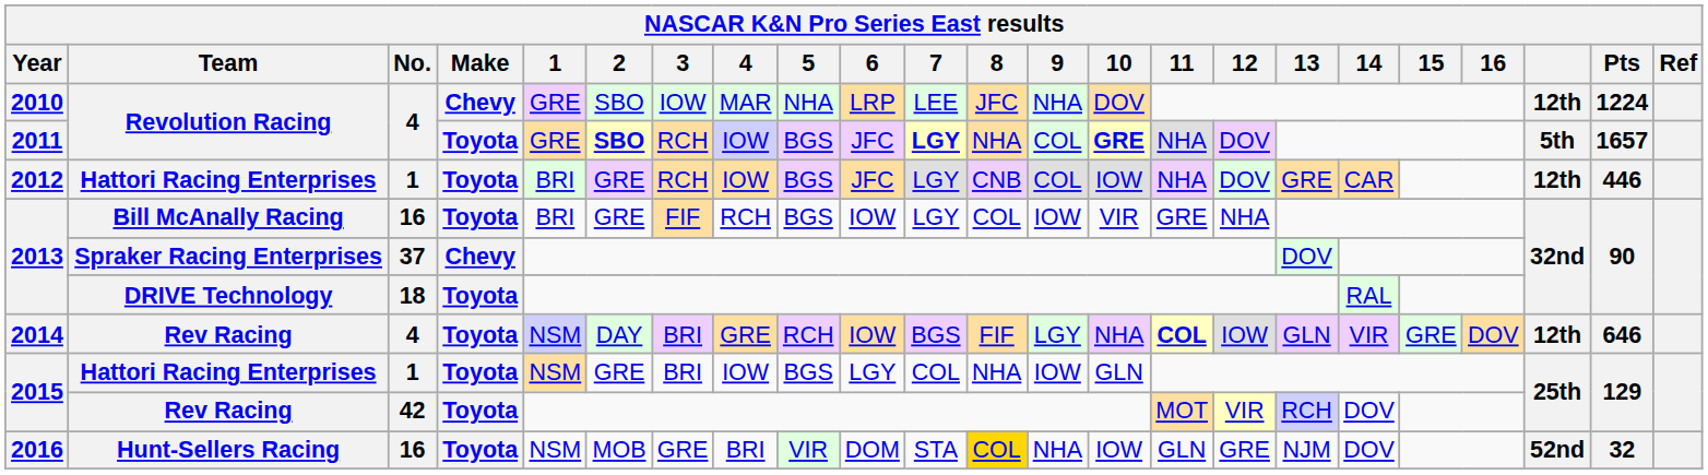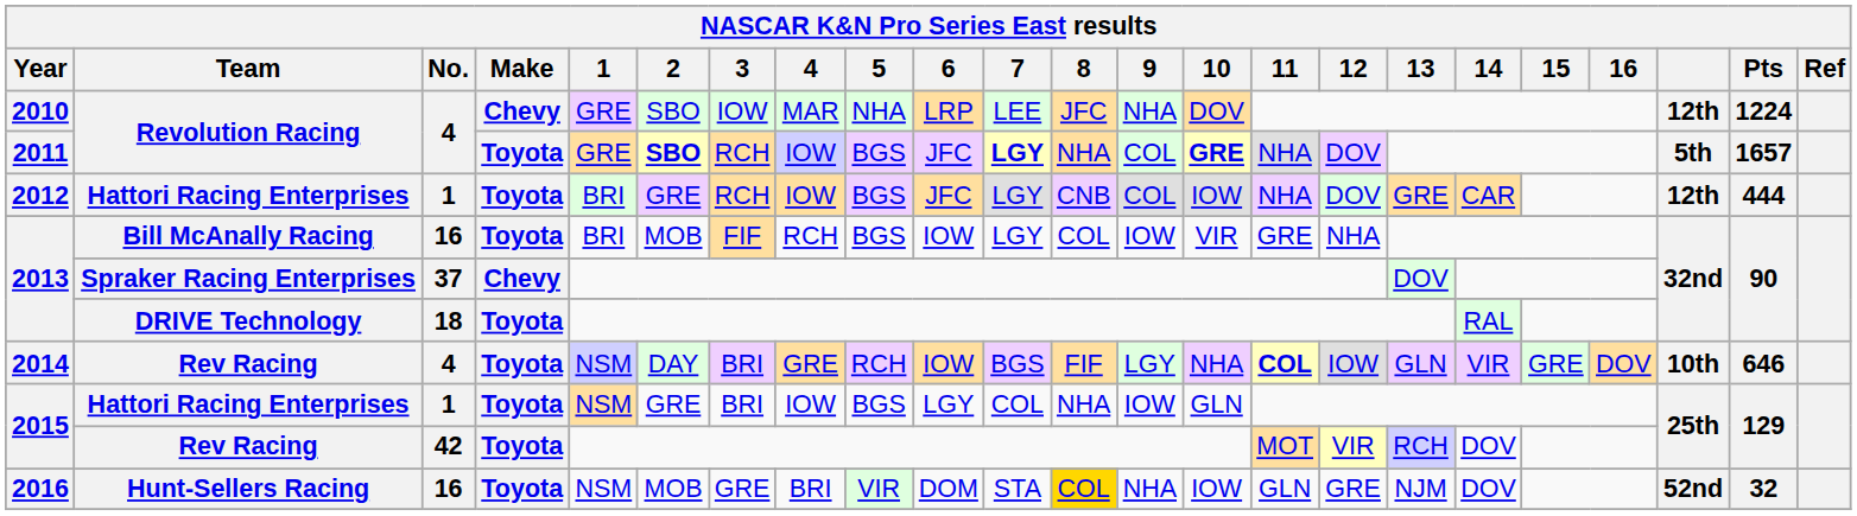 <table class="wikitable" style="text-align:center; font-size:75%">
 <tr>
 <th colspan=23><a href='#'>NASCAR K&N Pro Series East</a> results</th>
 </tr>
 <tr>
 <th>Year</th>
 <th>Team</th>
 <th>No.</th>
 <th>Make</th>
 <th>1</th>
 <th>2</th>
 <th>3</th>
 <th>4</th>
 <th>5</th>
 <th>6</th>
 <th>7</th>
 <th>8</th>
 <th>9</th>
 <th>10</th>
 <th>11</th>
 <th>12</th>
 <th>13</th>
 <th>14</th>
 <th>15</th>
 <th>16</th>
 <th></th>
 <th>Pts</th>
 <th>Ref</th>
 </tr>
 <tr>
 <th><a href='#'>2010</a></th>
 <th rowspan=2><a href='#'>Revolution Racing</a></th>
 <th rowspan=2>4</th>
 <th><a href='#'>Chevy</a></th>
 <td style="background:#EFCFFF;"><a href='#'>GRE</a><br></td>
 <td style="background:#DFFFDF;"><a href='#'>SBO</a><br></td>
 <td style="background:#DFFFDF;"><a href='#'>IOW</a><br></td>
 <td style="background:#DFFFDF;"><a href='#'>MAR</a><br></td>
 <td style="background:#DFFFDF;"><a href='#'>NHA</a><br></td>
 <td style="background:#FFDF9F;"><a href='#'>LRP</a><br></td>
 <td style="background:#DFFFDF;"><a href='#'>LEE</a><br></td>
 <td style="background:#FFDF9F;"><a href='#'>JFC</a><br></td>
 <td style="background:#DFFFDF;"><a href='#'>NHA</a><br></td>
 <td style="background:#FFDF9F;"><a href='#'>DOV</a><br></td>
 <td colspan=6></td>
 <th>12th</th>
 <th>1224</th>
 <th></th>
 </tr>
 <tr>
 <th><a href='#'>2011</a></th>
 <th><a href='#'>Toyota</a></th>
 <td style="background:#FFDF9F;"><a href='#'>GRE</a><br></td>
 <td style="background:#FFFFBF;"><strong><a href='#'>SBO</a></strong><br></td>
 <td style="background:#FFDF9F;"><a href='#'>RCH</a><br></td>
 <td style="background:#CFCFFF;"><a href='#'>IOW</a><br></td>
 <td style="background:#EFCFFF;"><a href='#'>BGS</a><br></td>
 <td style="background:#EFCFFF;"><a href='#'>JFC</a><br></td>
 <td style="background:#FFFFBF;"><strong><a href='#'>LGY</a></strong><br></td>
 <td style="background:#FFDF9F;"><a href='#'>NHA</a><br></td>
 <td style="background:#DFFFDF;"><a href='#'>COL</a><br></td>
 <td style="background:#FFFFBF;"><strong><a href='#'>GRE</a></strong><br></td>
 <td style="background:#DFDFDF;"><a href='#'>NHA</a><br></td>
 <td style="background:#EFCFFF;"><a href='#'>DOV</a><br></td>
 <td colspan=4></td>
 <th>5th</th>
 <th>1657</th>
 <th></th>
 </tr>
 <tr>
 <th><a href='#'>2012</a></th>
 <th><a href='#'>Hattori Racing Enterprises</a></th>
 <th>1</th>
 <th><a href='#'>Toyota</a></th>
 <td style="background:#DFFFDF;"><a href='#'>BRI</a><br></td>
 <td style="background:#EFCFFF;"><a href='#'>GRE</a><br></td>
 <td style="background:#FFDF9F;"><a href='#'>RCH</a><br></td>
 <td style="background:#FFDF9F;"><a href='#'>IOW</a><br></td>
 <td style="background:#EFCFFF;"><a href='#'>BGS</a><br></td>
 <td style="background:#FFDF9F;"><a href='#'>JFC</a><br></td>
 <td style="background:#DFDFDF;"><a href='#'>LGY</a><br></td>
 <td style="background:#EFCFFF;"><a href='#'>CNB</a><br></td>
 <td style="background:#DFDFDF;"><a href='#'>COL</a><br></td>
 <td style="background:#DFDFDF;"><a href='#'>IOW</a><br></td>
 <td style="background:#EFCFFF;"><a href='#'>NHA</a><br></td>
 <td style="background:#DFFFDF;"><a href='#'>DOV</a><br></td>
 <td style="background:#FFDF9F;"><a href='#'>GRE</a><br></td>
 <td style="background:#FFDF9F;"><a href='#'>CAR</a><br></td>
 <td colspan=2></td>
 <th>12th</th>
-<th>446</th>
+<th>444</th>
 <th></th>
 </tr>
 <tr>
 <th rowspan=3><a href='#'>2013</a></th>
 <th><a href='#'>Bill McAnally Racing</a></th>
 <th>16</th>
 <th><a href='#'>Toyota</a></th>
 <td><a href='#'>BRI</a></td>
-<td><a href='#'>GRE</a></td>
+<td><a href='#'>MOB</a></td>
 <td style="background:#FFDF9F;"><a href='#'>FIF</a><br></td>
 <td><a href='#'>RCH</a></td>
 <td><a href='#'>BGS</a></td>
 <td><a href='#'>IOW</a></td>
 <td><a href='#'>LGY</a></td>
 <td><a href='#'>COL</a></td>
 <td><a href='#'>IOW</a></td>
 <td><a href='#'>VIR</a></td>
 <td><a href='#'>GRE</a></td>
 <td><a href='#'>NHA</a></td>
 <td colspan=4></td>
 <th rowspan=3>32nd</th>
 <th rowspan=3>90</th>
 <th rowspan=3></th>
 </tr>
 <tr>
 <th><a href='#'>Spraker Racing Enterprises</a></th>
 <th>37</th>
 <th><a href='#'>Chevy</a></th>
 <td colspan=12></td>
 <td style="background:#DFFFDF;"><a href='#'>DOV</a><br></td>
 <td colspan=3></td>
 </tr>
 <tr>
 <th><a href='#'>DRIVE Technology</a></th>
 <th>18</th>
 <th><a href='#'>Toyota</a></th>
 <td colspan=13></td>
 <td style="background:#DFFFDF;"><a href='#'>RAL</a><br></td>
 <td colspan=2></td>
 </tr>
 <tr>
 <th><a href='#'>2014</a></th>
 <th><a href='#'>Rev Racing</a></th>
 <th>4</th>
 <th><a href='#'>Toyota</a></th>
 <td style="background:#CFCFFF;"><a href='#'>NSM</a><br></td>
 <td style="background:#DFFFDF;"><a href='#'>DAY</a><br></td>
 <td style="background:#EFCFFF;"><a href='#'>BRI</a><br></td>
 <td style="background:#FFDF9F;"><a href='#'>GRE</a><br></td>
 <td style="background:#EFCFFF;"><a href='#'>RCH</a><br></td>
 <td style="background:#FFDF9F;"><a href='#'>IOW</a><br></td>
 <td style="background:#EFCFFF;"><a href='#'>BGS</a><br></td>
 <td style="background:#FFDF9F;"><a href='#'>FIF</a><br></td>
 <td style="background:#DFFFDF;"><a href='#'>LGY</a><br></td>
 <td style="background:#EFCFFF;"><a href='#'>NHA</a><br></td>
 <td style="background:#FFFFBF;"><strong><a href='#'>COL</a></strong><br></td>
 <td style="background:#DFDFDF;"><a href='#'>IOW</a><br></td>
 <td style="background:#EFCFFF;"><a href='#'>GLN</a><br></td>
 <td style="background:#EFCFFF;"><a href='#'>VIR</a><br></td>
 <td style="background:#DFFFDF;"><a href='#'>GRE</a><br></td>
 <td style="background:#FFDF9F;"><a href='#'>DOV</a><br></td>
-<th>12th</th>
+<th>10th</th>
 <th>646</th>
 <th></th>
 </tr>
 <tr>
 <th rowspan=2><a href='#'>2015</a></th>
 <th><a href='#'>Hattori Racing Enterprises</a></th>
 <th>1</th>
 <th><a href='#'>Toyota</a></th>
 <td style="background:#FFDF9F;"><a href='#'>NSM</a><br></td>
 <td><a href='#'>GRE</a></td>
 <td><a href='#'>BRI</a></td>
 <td><a href='#'>IOW</a></td>
 <td><a href='#'>BGS</a></td>
 <td><a href='#'>LGY</a></td>
 <td><a href='#'>COL</a></td>
 <td><a href='#'>NHA</a></td>
 <td><a href='#'>IOW</a></td>
 <td><a href='#'>GLN</a></td>
 <td colspan=6></td>
 <th rowspan=2>25th</th>
 <th rowspan=2>129</th>
 <th rowspan=2></th>
 </tr>
 <tr>
 <th><a href='#'>Rev Racing</a></th>
 <th>42</th>
 <th><a href='#'>Toyota</a></th>
 <td colspan=10></td>
 <td style="background:#FFDF9F;"><a href='#'>MOT</a><br></td>
 <td style="background:#FFFFBF;"><a href='#'>VIR</a><br></td>
 <td style="background:#CFCFFF;"><a href='#'>RCH</a><br></td>
 <td><a href='#'>DOV</a></td>
 <td colspan=2></td>
 </tr>
 <tr>
 <th><a href='#'>2016</a></th>
 <th><a href='#'>Hunt-Sellers Racing</a></th>
 <th>16</th>
 <th><a href='#'>Toyota</a></th>
 <td><a href='#'>NSM</a></td>
 <td><a href='#'>MOB</a></td>
 <td><a href='#'>GRE</a></td>
 <td><a href='#'>BRI</a></td>
 <td style="background:#DFFFDF;"><a href='#'>VIR</a><br></td>
 <td><a href='#'>DOM</a></td>
 <td><a href='#'>STA</a></td>
 <td style="background: gold;"><a href='#'>COL</a></td>
 <td><a href='#'>NHA</a></td>
 <td><a href='#'>IOW</a></td>
 <td><a href='#'>GLN</a></td>
 <td><a href='#'>GRE</a></td>
 <td><a href='#'>NJM</a></td>
 <td><a href='#'>DOV</a></td>
 <td colspan=2></td>
 <th>52nd</th>
 <th>32</th>
 <th></th>
 </tr>
 </table>
